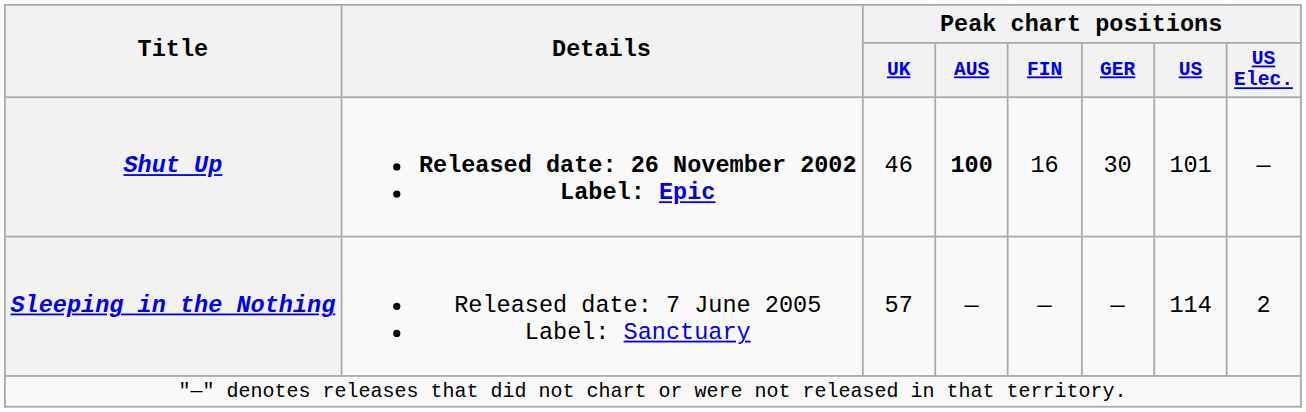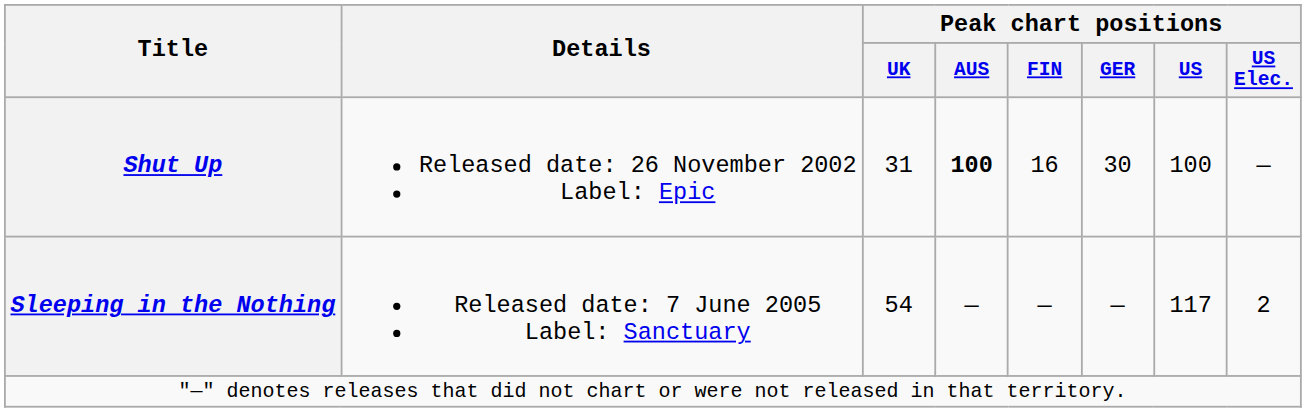 <table class="wikitable plainrowheaders" style="text-align:center;">
 <tr>
 <th rowspan="2">Title</th>
 <th rowspan="2">Details</th>
 <th colspan="7">Peak chart positions</th>
 </tr>
 <tr style="font-size:smaller;">
 <th style="width:35px;"><a href='#'>UK</a><br></th>
 <th style="width:35px;"><a href='#'>AUS</a><br></th>
 <th style="width:35px;"><a href='#'>FIN</a><br></th>
 <th style="width:35px;"><a href='#'>GER</a><br></th>
 <th style="width:35px;"><a href='#'>US</a><br></th>
 <th style="width:35px;"><a href='#'>US Elec.</a><br></th>
 </tr>
 <tr>
 <th scope="row"><em><a href='#'>Shut Up</a></em></th>
-<td><strong><br><ul><li>Released date: 26 November 2002</li><li>Label: <a href='#'>Epic</a></li></ul></strong></td>
-<td>46</td>
+<td><br><ul><li>Released date: 26 November 2002</li><li>Label: <a href='#'>Epic</a></li></ul></td>
+<td>31</td>
 <td><strong>100</strong></td>
 <td>16</td>
 <td>30</td>
-<td>101</td>
+<td>100</td>
 <td>—</td>
 </tr>
 <tr>
 <th scope="row"><em><a href='#'>Sleeping in the Nothing</a></em></th>
 <td><br><ul><li>Released date: 7 June 2005</li><li>Label: <a href='#'>Sanctuary</a></li></ul></td>
-<td>57</td>
+<td>54</td>
 <td>—</td>
 <td>—</td>
 <td>—</td>
-<td>114</td>
+<td>117</td>
 <td>2</td>
 </tr>
 <tr>
 <td style="text-align:center; font-size:85%" colspan="10">"—" denotes releases that did not chart or were not released in that territory.</td>
 </tr>
 </table>
